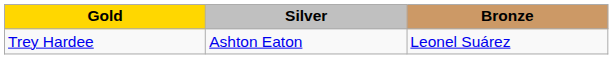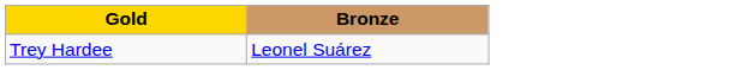 <table class="wikitable" style="text-align:left">
 <tr align="center">
 <td width=200 bgcolor=gold><strong>Gold</strong></td>
-<td width=200 bgcolor=silver><strong>Silver</strong></td>
 <td width=200 bgcolor=CC9966><strong>Bronze</strong></td>
 </tr>
 <tr>
 <td><a href='#'>Trey Hardee</a><br><em></em></td>
-<td><a href='#'>Ashton Eaton</a><br><em></em></td>
 <td><a href='#'>Leonel Suárez</a><br><em></em></td>
 </tr>
 </table>
